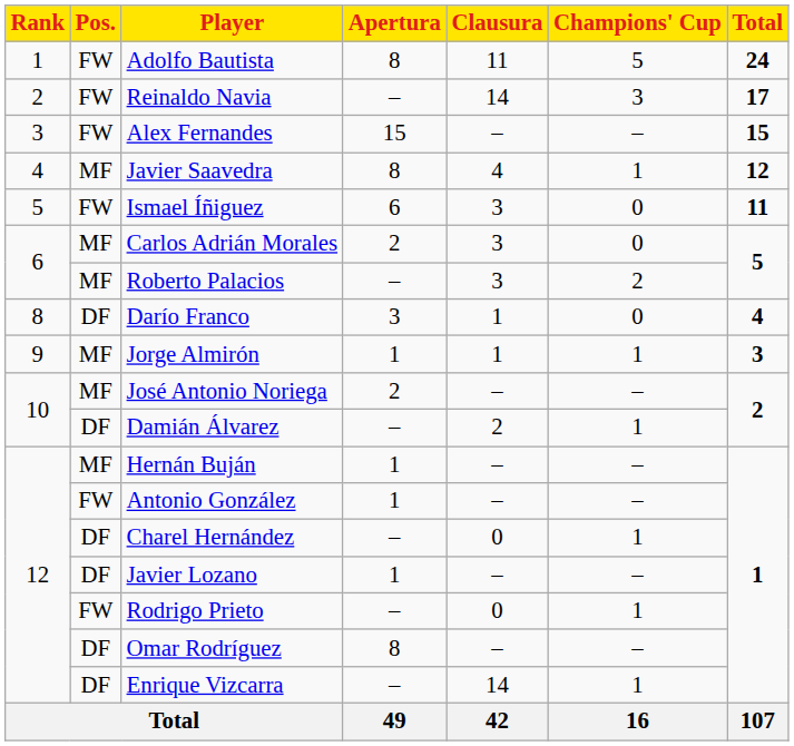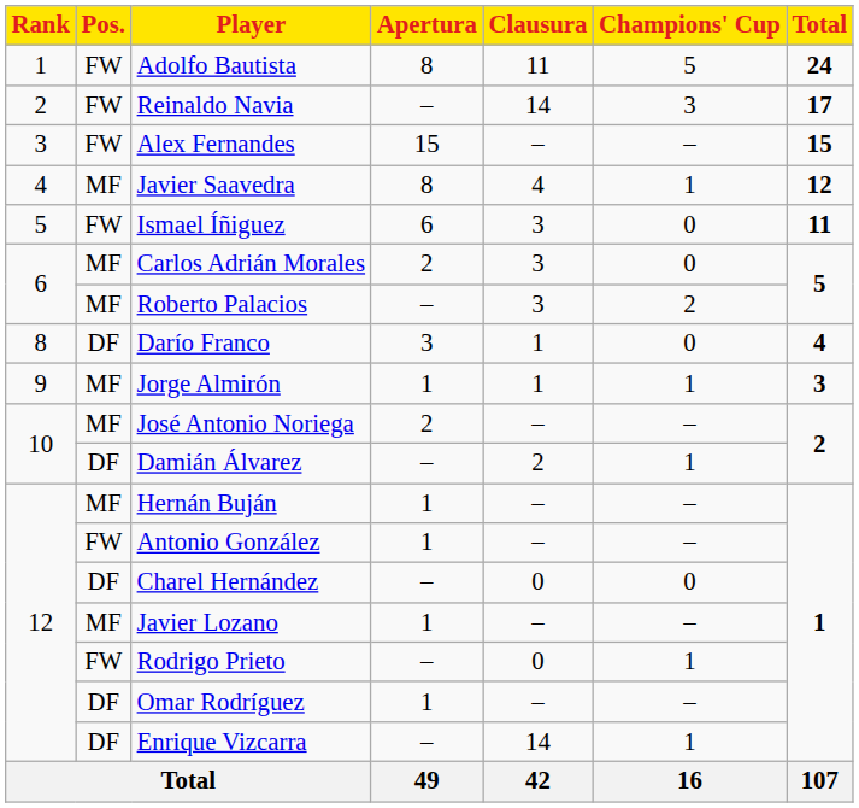 <table class="wikitable sortable" style="text-align:center;">
 <tr>
 <th style=background-color:#FFE500;color:#E11D1E>Rank</th>
 <th style=background-color:#FFE500;color:#E11D1E>Pos.</th>
 <th style=background-color:#FFE500;color:#E11D1E>Player</th>
 <th style=background-color:#FFE500;color:#E11D1E>Apertura</th>
 <th style=background-color:#FFE500;color:#E11D1E>Clausura</th>
 <th style=background-color:#FFE500;color:#E11D1E>Champions' Cup</th>
 <th style=background-color:#FFE500;color:#E11D1E>Total</th>
 </tr>
 <tr>
 <td>1</td>
 <td>FW</td>
 <td align=left> <a href='#'>Adolfo Bautista</a></td>
 <td>8</td>
 <td>11</td>
 <td>5</td>
 <td><strong>24</strong></td>
 </tr>
 <tr>
 <td>2</td>
 <td>FW</td>
 <td align=left> <a href='#'>Reinaldo Navia</a></td>
 <td>–</td>
 <td>14</td>
 <td>3</td>
 <td><strong>17</strong></td>
 </tr>
 <tr>
 <td>3</td>
 <td>FW</td>
 <td align=left> <a href='#'>Alex Fernandes</a></td>
 <td>15</td>
 <td>–</td>
 <td>–</td>
 <td><strong>15</strong></td>
 </tr>
 <tr>
 <td>4</td>
 <td>MF</td>
 <td align=left> <a href='#'>Javier Saavedra</a></td>
 <td>8</td>
 <td>4</td>
 <td>1</td>
 <td><strong>12</strong></td>
 </tr>
 <tr>
 <td>5</td>
 <td>FW</td>
 <td align=left> <a href='#'>Ismael Íñiguez</a></td>
 <td>6</td>
 <td>3</td>
 <td>0</td>
 <td><strong>11</strong></td>
 </tr>
 <tr>
 <td rowspan=2>6</td>
 <td>MF</td>
 <td align=left> <a href='#'>Carlos Adrián Morales</a></td>
 <td>2</td>
 <td>3</td>
 <td>0</td>
 <td rowspan=2><strong>5</strong></td>
 </tr>
 <tr>
 <td>MF</td>
 <td align=left> <a href='#'>Roberto Palacios</a></td>
 <td>–</td>
 <td>3</td>
 <td>2</td>
 </tr>
 <tr>
 <td>8</td>
 <td>DF</td>
 <td align=left> <a href='#'>Darío Franco</a></td>
 <td>3</td>
 <td>1</td>
 <td>0</td>
 <td><strong>4</strong></td>
 </tr>
 <tr>
 <td>9</td>
 <td>MF</td>
 <td align=left> <a href='#'>Jorge Almirón</a></td>
 <td>1</td>
 <td>1</td>
 <td>1</td>
 <td><strong>3</strong></td>
 </tr>
 <tr>
 <td rowspan=2>10</td>
 <td>MF</td>
 <td align=left> <a href='#'>José Antonio Noriega</a></td>
 <td>2</td>
 <td>–</td>
 <td>–</td>
 <td rowspan=2><strong>2</strong></td>
 </tr>
 <tr>
 <td>DF</td>
 <td align=left> <a href='#'>Damián Álvarez</a></td>
 <td>–</td>
 <td>2</td>
 <td>1</td>
 </tr>
 <tr>
 <td rowspan=7>12</td>
 <td>MF</td>
 <td align=left> <a href='#'>Hernán Buján</a></td>
 <td>1</td>
 <td>–</td>
 <td>–</td>
 <td rowspan=7><strong>1</strong></td>
 </tr>
 <tr>
 <td>FW</td>
 <td align=left> <a href='#'>Antonio González</a></td>
 <td>1</td>
 <td>–</td>
 <td>–</td>
 </tr>
 <tr>
 <td>DF</td>
 <td align=left> <a href='#'>Charel Hernández</a></td>
 <td>–</td>
 <td>0</td>
-<td>1</td>
+<td>0</td>
 </tr>
 <tr>
-<td>DF</td>
+<td>MF</td>
 <td align=left> <a href='#'>Javier Lozano</a></td>
 <td>1</td>
 <td>–</td>
 <td>–</td>
 </tr>
 <tr>
 <td>FW</td>
 <td align=left> <a href='#'>Rodrigo Prieto</a></td>
 <td>–</td>
 <td>0</td>
 <td>1</td>
 </tr>
 <tr>
 <td>DF</td>
 <td align=left> <a href='#'>Omar Rodríguez</a></td>
-<td>8</td>
+<td>1</td>
 <td>–</td>
 <td>–</td>
 </tr>
 <tr>
 <td>DF</td>
 <td align=left> <a href='#'>Enrique Vizcarra</a></td>
 <td>–</td>
 <td>14</td>
 <td>1</td>
 </tr>
 <tr>
 <th align=center colspan=3>Total</th>
 <th align=center>49</th>
 <th align=center>42</th>
 <th align=center>16</th>
 <th align=center>107</th>
 </tr>
 </table>
